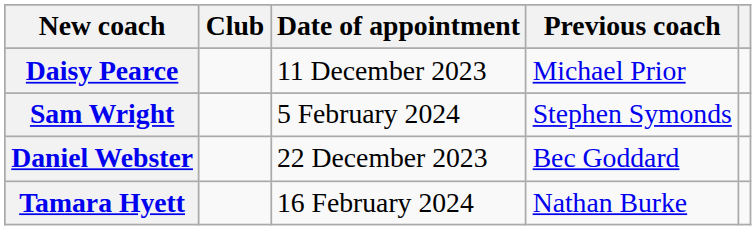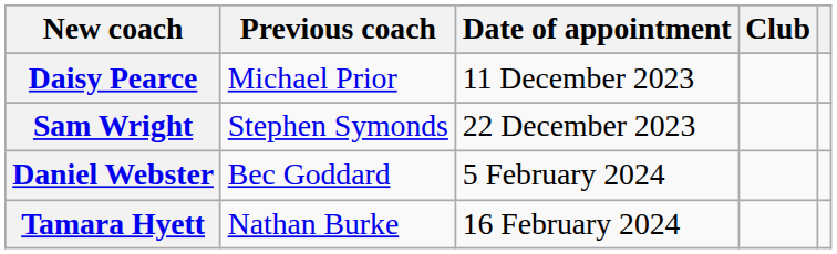 <table class="wikitable plainrowheaders">
 <tr>
 <th>New coach</th>
+<th>Previous coach</th>
+<th>Date of appointment</th>
 <th>Club</th>
-<th>Date of appointment</th>
-<th>Previous coach</th>
 <th></th>
 </tr>
 <tr>
 <th scope=row><a href='#'>Daisy Pearce</a></th>
+<td><a href='#'>Michael Prior</a></td>
+<td>11 December 2023</td>
 <td></td>
-<td>11 December 2023</td>
-<td><a href='#'>Michael Prior</a></td>
 <td align=center></td>
 </tr>
 <tr>
 <th scope=row><a href='#'>Sam Wright</a></th>
+<td><a href='#'>Stephen Symonds</a></td>
+<td>22 December 2023</td>
 <td></td>
-<td>5 February 2024</td>
-<td><a href='#'>Stephen Symonds</a></td>
 <td align=center></td>
 </tr>
 <tr>
 <th scope=row><a href='#'>Daniel Webster</a></th>
+<td><a href='#'>Bec Goddard</a></td>
+<td>5 February 2024</td>
 <td></td>
-<td>22 December 2023</td>
-<td><a href='#'>Bec Goddard</a></td>
 <td align=center></td>
 </tr>
 <tr>
 <th scope=row><a href='#'>Tamara Hyett</a></th>
+<td><a href='#'>Nathan Burke</a></td>
+<td>16 February 2024</td>
 <td></td>
-<td>16 February 2024</td>
-<td><a href='#'>Nathan Burke</a></td>
 <td align=center></td>
 </tr>
 </table>
